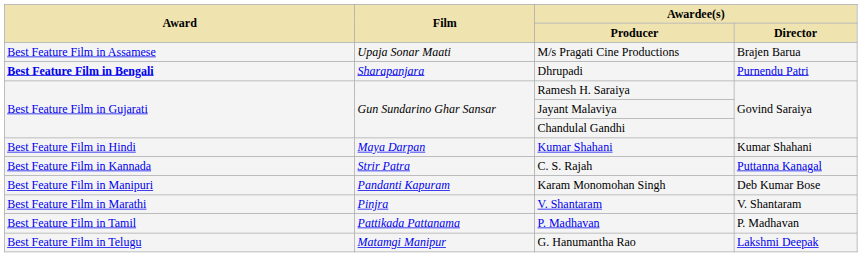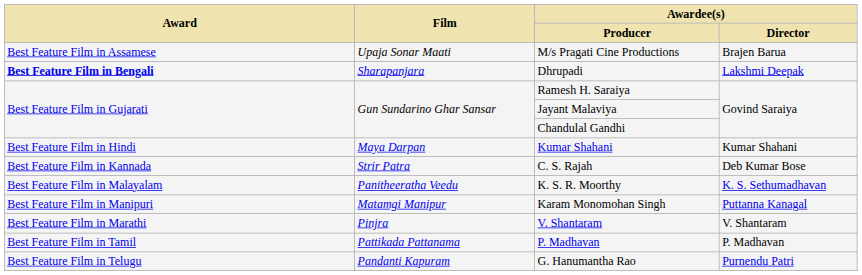 <table class="wikitable sortable" style="width:90%">
 <tr>
 <th scope="col" rowspan="2" style="background-color:#EFE4B0;width:37%">Award</th>
 <th scope="col" rowspan="2" style="background-color:#EFE4B0;width:19%">Film</th>
 <th scope="col" colspan="2" style="background-color:#EFE4B0;width:34%">Awardee(s)</th>
 </tr>
 <tr>
 <th scope="col" style="background-color:#EFE4B0;">Producer</th>
 <th scope="col" style="background-color:#EFE4B0;">Director</th>
 </tr>
 <tr style="background-color:#F4F4F4">
 <td><a href='#'>Best Feature Film in Assamese</a></td>
 <td><em>Upaja Sonar Maati</em></td>
 <td>M/s Pragati Cine Productions</td>
 <td>Brajen Barua</td>
 </tr>
 <tr style="background-color:#F4F4F4">
 <td><strong><a href='#'>Best Feature Film in Bengali</a></strong></td>
 <td><em><a href='#'>Sharapanjara</a></em></td>
 <td>Dhrupadi</td>
-<td><a href='#'>Purnendu Patri</a></td>
+<td><a href='#'>Lakshmi Deepak</a></td>
 </tr>
 <tr style="background-color:#F4F4F4">
 <td rowspan="3"><a href='#'>Best Feature Film in Gujarati</a></td>
 <td rowspan="3"><em>Gun Sundarino Ghar Sansar</em></td>
 <td>Ramesh H. Saraiya</td>
 <td rowspan="3">Govind Saraiya</td>
 </tr>
 <tr style="background-color:#F4F4F4">
 <td>Jayant Malaviya</td>
 </tr>
 <tr style="background-color:#F4F4F4">
 <td>Chandulal Gandhi</td>
 </tr>
 <tr style="background-color:#F4F4F4">
 <td><a href='#'>Best Feature Film in Hindi</a></td>
 <td><em><a href='#'>Maya Darpan</a></em></td>
 <td><a href='#'>Kumar Shahani</a></td>
 <td>Kumar Shahani</td>
 </tr>
 <tr style="background-color:#F4F4F4">
 <td><a href='#'>Best Feature Film in Kannada</a></td>
 <td><em><a href='#'>Strir Patra</a></em></td>
 <td>C. S. Rajah</td>
-<td><a href='#'>Puttanna Kanagal</a></td>
+<td>Deb Kumar Bose</td>
+</tr>
+<tr style="background-color:#F4F4F4">
+<td><a href='#'>Best Feature Film in Malayalam</a></td>
+<td><em><a href='#'>Panitheeratha Veedu</a></em></td>
+<td>K. S. R. Moorthy</td>
+<td><a href='#'>K. S. Sethumadhavan</a></td>
 </tr>
 <tr style="background-color:#F4F4F4">
 <td><a href='#'>Best Feature Film in Manipuri</a></td>
-<td><em><a href='#'>Pandanti Kapuram</a></em></td>
+<td><em><a href='#'>Matamgi Manipur</a></em></td>
 <td>Karam Monomohan Singh</td>
-<td>Deb Kumar Bose</td>
+<td><a href='#'>Puttanna Kanagal</a></td>
 </tr>
 <tr style="background-color:#F4F4F4">
 <td><a href='#'>Best Feature Film in Marathi</a></td>
 <td><em><a href='#'>Pinjra</a></em></td>
 <td><a href='#'>V. Shantaram</a></td>
 <td>V. Shantaram</td>
 </tr>
 <tr style="background-color:#F4F4F4">
 <td><a href='#'>Best Feature Film in Tamil</a></td>
 <td><em><a href='#'>Pattikada Pattanama</a></em></td>
 <td><a href='#'>P. Madhavan</a></td>
 <td>P. Madhavan</td>
 </tr>
 <tr style="background-color:#F4F4F4">
 <td><a href='#'>Best Feature Film in Telugu</a></td>
-<td><em><a href='#'>Matamgi Manipur</a></em></td>
+<td><em><a href='#'>Pandanti Kapuram</a></em></td>
 <td>G. Hanumantha Rao</td>
-<td><a href='#'>Lakshmi Deepak</a></td>
+<td><a href='#'>Purnendu Patri</a></td>
 </tr>
 </table>
